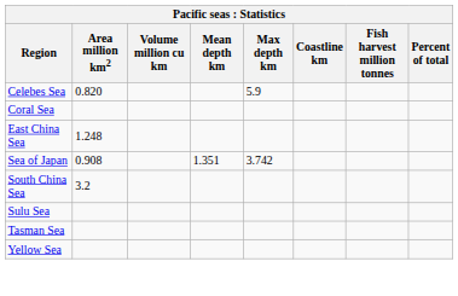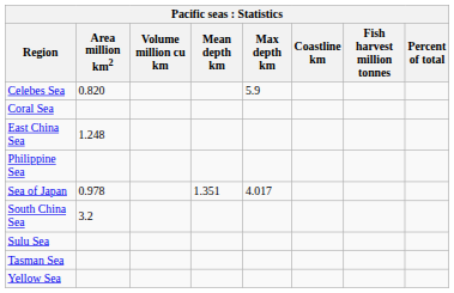 <table class="wikitable collapsible collapsed">
 <tr>
 <th colspan=8 align="center" width="560px"><strong>Pacific seas : Statistics</strong></th>
 </tr>
 <tr>
 <th>Region</th>
 <th>Area<br>million km<sup>2</sup></th>
 <th>Volume<br>million cu km</th>
 <th>Mean depth<br>km</th>
 <th>Max depth<br>km</th>
 <th>Coastline<br>km</th>
 <th>Fish harvest<br>million tonnes</th>
 <th>Percent<br>of total</th>
 </tr>
 <tr>
 <td><a href='#'>Celebes Sea</a></td>
 <td>0.820</td>
 <td></td>
 <td></td>
 <td>5.9</td>
 <td></td>
 <td></td>
 <td></td>
 </tr>
 <tr>
 <td><a href='#'>Coral Sea</a></td>
 <td></td>
 <td></td>
 <td></td>
 <td></td>
 <td></td>
 <td></td>
 <td></td>
 </tr>
 <tr>
 <td><a href='#'>East China Sea</a></td>
 <td>1.248</td>
 <td></td>
 <td></td>
 <td></td>
 <td></td>
 <td></td>
 <td></td>
 </tr>
 <tr>
+<td><a href='#'>Philippine Sea</a></td>
+<td></td>
+<td></td>
+<td></td>
+<td></td>
+<td></td>
+<td></td>
+<td></td>
+</tr>
+<tr>
 <td><a href='#'>Sea of Japan</a></td>
-<td>0.908</td>
+<td>0.978</td>
 <td></td>
 <td>1.351</td>
-<td>3.742</td>
+<td>4.017</td>
 <td></td>
 <td></td>
 <td></td>
 </tr>
 <tr>
 <td><a href='#'>South China Sea</a></td>
 <td>3.2</td>
 <td></td>
 <td></td>
 <td></td>
 <td></td>
 <td></td>
 <td></td>
 </tr>
 <tr>
 <td><a href='#'>Sulu Sea</a></td>
 <td></td>
 <td></td>
 <td></td>
 <td></td>
 <td></td>
 <td></td>
 <td></td>
 </tr>
 <tr>
 <td><a href='#'>Tasman Sea</a></td>
 <td></td>
 <td></td>
 <td></td>
 <td></td>
 <td></td>
 <td></td>
 <td></td>
 </tr>
 <tr>
 <td><a href='#'>Yellow Sea</a></td>
 <td></td>
 <td></td>
 <td></td>
 <td></td>
 <td></td>
 <td></td>
 </tr>
 </table>
